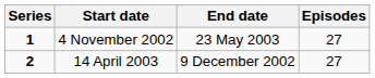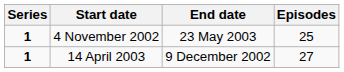 <table class="wikitable" style="text-align:center;">
 <tr>
 <th>Series</th>
 <th>Start date</th>
 <th>End date</th>
 <th>Episodes</th>
 </tr>
 <tr>
 <td><strong>1</strong></td>
 <td>4 November 2002</td>
 <td>23 May 2003</td>
-<td>27</td>
+<td>25</td>
 </tr>
 <tr>
-<td><strong>2</strong></td>
+<td><strong>1</strong></td>
 <td>14 April 2003</td>
 <td>9 December 2002</td>
 <td>27</td>
 </tr>
 </table>
